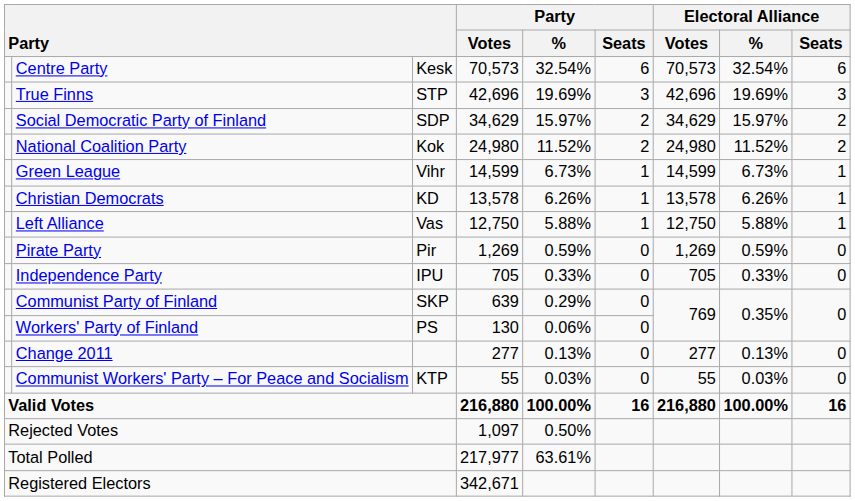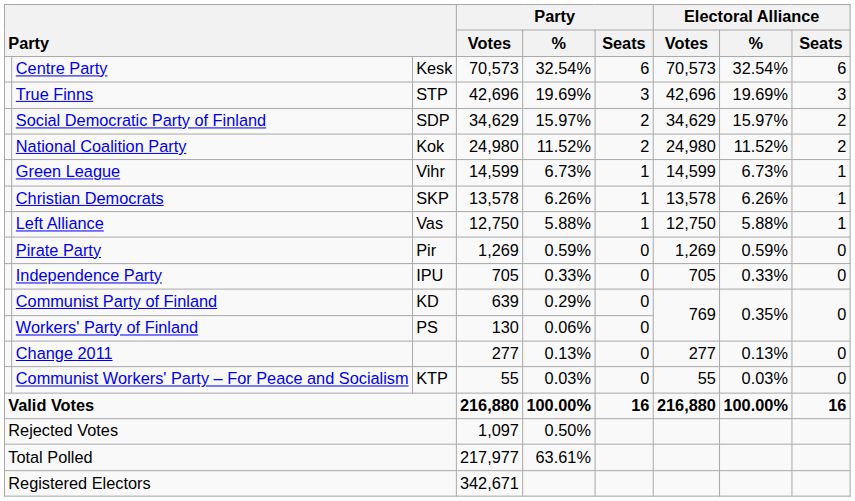 <table class="wikitable" border="1" style="text-align:right;">
 <tr>
 <th style="text-align:left;" valign=bottom rowspan=2 colspan=3>Party</th>
 <th colspan=3>Party</th>
 <th colspan=3>Electoral Alliance</th>
 </tr>
 <tr>
 <th align=center valign=bottom width="50">Votes</th>
 <th align=center valign=bottom width="50">%</th>
 <th align=center valign=bottom width="50">Seats</th>
 <th align=center valign=bottom width="50">Votes</th>
 <th align=center valign=bottom width="50">%</th>
 <th align=center valign=bottom width="50">Seats</th>
 </tr>
 <tr>
 <td></td>
 <td align=left><a href='#'>Centre Party</a></td>
 <td align=left>Kesk</td>
 <td>70,573</td>
 <td>32.54%</td>
 <td>6</td>
 <td>70,573</td>
 <td>32.54%</td>
 <td>6</td>
 </tr>
 <tr>
 <td></td>
 <td align=left><a href='#'>True Finns</a></td>
 <td align=left>STP</td>
 <td>42,696</td>
 <td>19.69%</td>
 <td>3</td>
 <td>42,696</td>
 <td>19.69%</td>
 <td>3</td>
 </tr>
 <tr>
 <td></td>
 <td align=left style="white-space: nowrap;"><a href='#'>Social Democratic Party of Finland</a></td>
 <td align=left>SDP</td>
 <td>34,629</td>
 <td>15.97%</td>
 <td>2</td>
 <td>34,629</td>
 <td>15.97%</td>
 <td>2</td>
 </tr>
 <tr>
 <td></td>
 <td align=left><a href='#'>National Coalition Party</a></td>
 <td align=left>Kok</td>
 <td>24,980</td>
 <td>11.52%</td>
 <td>2</td>
 <td>24,980</td>
 <td>11.52%</td>
 <td>2</td>
 </tr>
 <tr>
 <td></td>
 <td align=left><a href='#'>Green League</a></td>
 <td align=left>Vihr</td>
 <td>14,599</td>
 <td>6.73%</td>
 <td>1</td>
 <td>14,599</td>
 <td>6.73%</td>
 <td>1</td>
 </tr>
 <tr>
 <td></td>
 <td align=left><a href='#'>Christian Democrats</a></td>
-<td align=left>KD</td>
+<td align=left>SKP</td>
 <td>13,578</td>
 <td>6.26%</td>
 <td>1</td>
 <td>13,578</td>
 <td>6.26%</td>
 <td>1</td>
 </tr>
 <tr>
 <td></td>
 <td align=left><a href='#'>Left Alliance</a></td>
 <td align=left>Vas</td>
 <td>12,750</td>
 <td>5.88%</td>
 <td>1</td>
 <td>12,750</td>
 <td>5.88%</td>
 <td>1</td>
 </tr>
 <tr>
 <td></td>
 <td align=left><a href='#'>Pirate Party</a></td>
 <td align=left>Pir</td>
 <td>1,269</td>
 <td>0.59%</td>
 <td>0</td>
 <td>1,269</td>
 <td>0.59%</td>
 <td>0</td>
 </tr>
 <tr>
 <td></td>
 <td align=left><a href='#'>Independence Party</a></td>
 <td align=left>IPU</td>
 <td>705</td>
 <td>0.33%</td>
 <td>0</td>
 <td>705</td>
 <td>0.33%</td>
 <td>0</td>
 </tr>
 <tr>
 <td></td>
 <td align=left><a href='#'>Communist Party of Finland</a></td>
-<td align=left>SKP</td>
+<td align=left>KD</td>
 <td>639</td>
 <td>0.29%</td>
 <td>0</td>
 <td rowspan=2>769</td>
 <td rowspan=2>0.35%</td>
 <td rowspan=2>0</td>
 </tr>
 <tr>
 <td></td>
 <td align=left><a href='#'>Workers' Party of Finland</a></td>
 <td align=left>PS</td>
 <td>130</td>
 <td>0.06%</td>
 <td>0</td>
 </tr>
 <tr>
 <td></td>
 <td align=left><a href='#'>Change 2011</a></td>
 <td align=left></td>
 <td>277</td>
 <td>0.13%</td>
 <td>0</td>
 <td>277</td>
 <td>0.13%</td>
 <td>0</td>
 </tr>
 <tr>
 <td></td>
 <td align=left><a href='#'>Communist Workers' Party – For Peace and Socialism</a></td>
 <td align=left>KTP</td>
 <td>55</td>
 <td>0.03%</td>
 <td>0</td>
 <td>55</td>
 <td>0.03%</td>
 <td>0</td>
 </tr>
 <tr style="font-weight:bold">
 <td align=left colspan=3>Valid Votes</td>
 <td>216,880</td>
 <td>100.00%</td>
 <td>16</td>
 <td>216,880</td>
 <td>100.00%</td>
 <td>16</td>
 </tr>
 <tr>
 <td align=left colspan=3>Rejected Votes</td>
 <td>1,097</td>
 <td>0.50%</td>
 <td></td>
 <td></td>
 <td></td>
 <td></td>
 </tr>
 <tr>
 <td align=left colspan=3>Total Polled</td>
 <td>217,977</td>
 <td>63.61%</td>
 <td></td>
 <td></td>
 <td></td>
 <td></td>
 </tr>
 <tr>
 <td align=left colspan=3>Registered Electors</td>
 <td>342,671</td>
 <td></td>
 <td></td>
 <td></td>
 <td></td>
 <td></td>
 </tr>
 </table>
